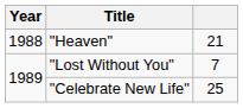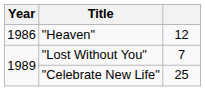 <table class="wikitable">
 <tr>
 <th>Year</th>
 <th>Title</th>
 <th width="40"></th>
 </tr>
 <tr>
-<td>1988</td>
+<td>1986</td>
 <td>"Heaven"</td>
-<td style="text-align:center;">21</td>
+<td style="text-align:center;">12</td>
 </tr>
 <tr>
 <td rowspan=2>1989</td>
 <td>"Lost Without You"</td>
 <td style="text-align:center;">7</td>
 </tr>
 <tr>
 <td>"Celebrate New Life" </td>
 <td style="text-align:center;">25</td>
 </tr>
 </table>
